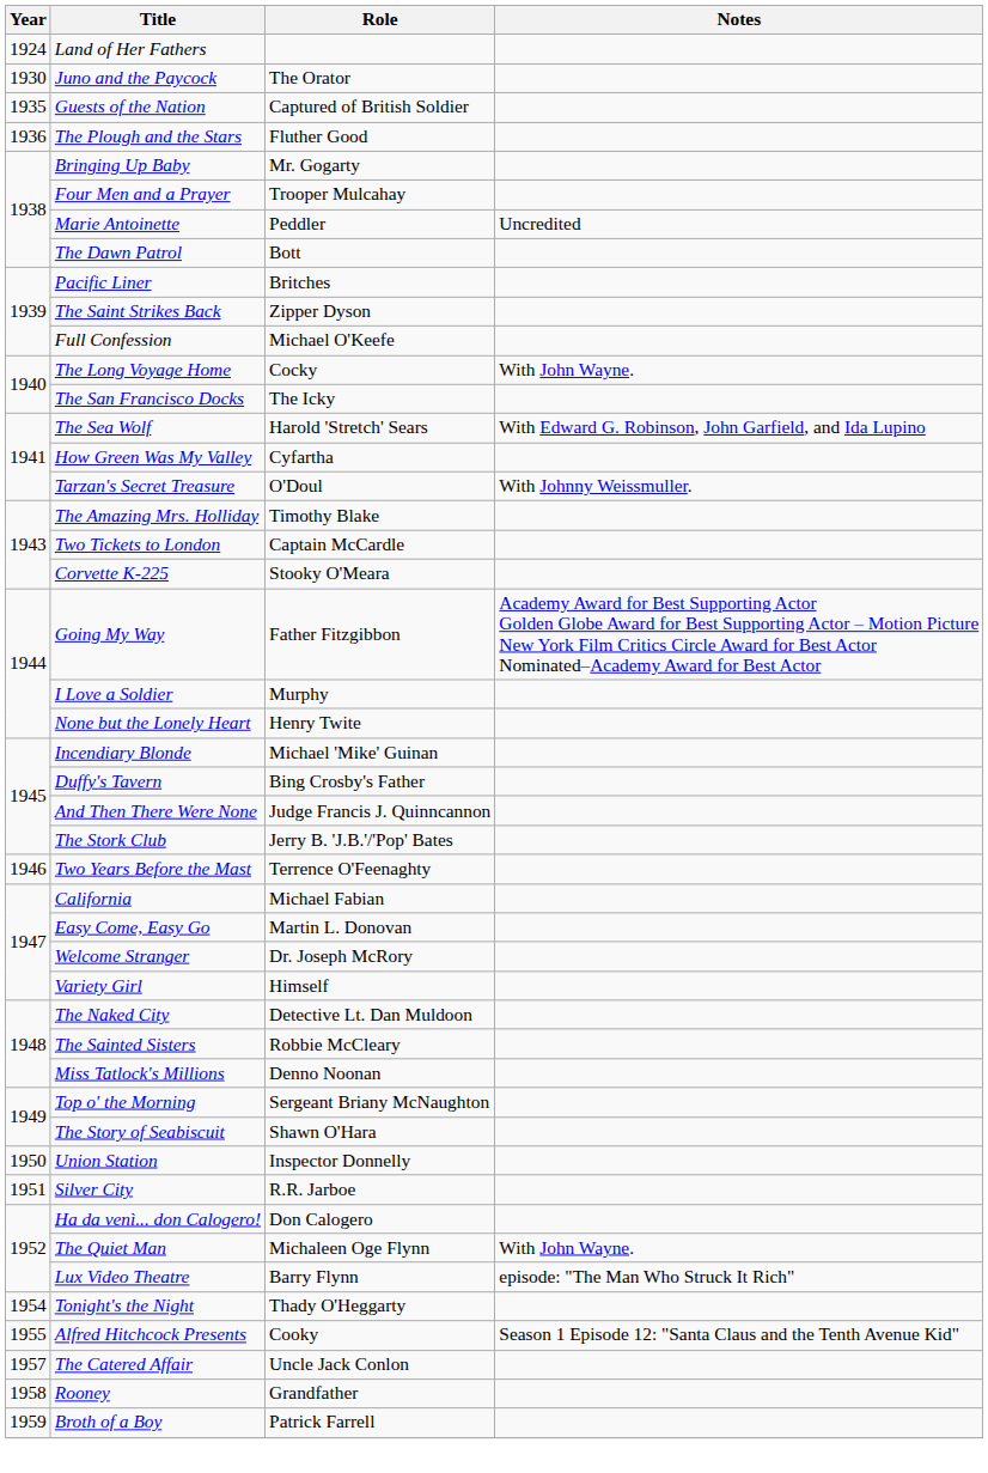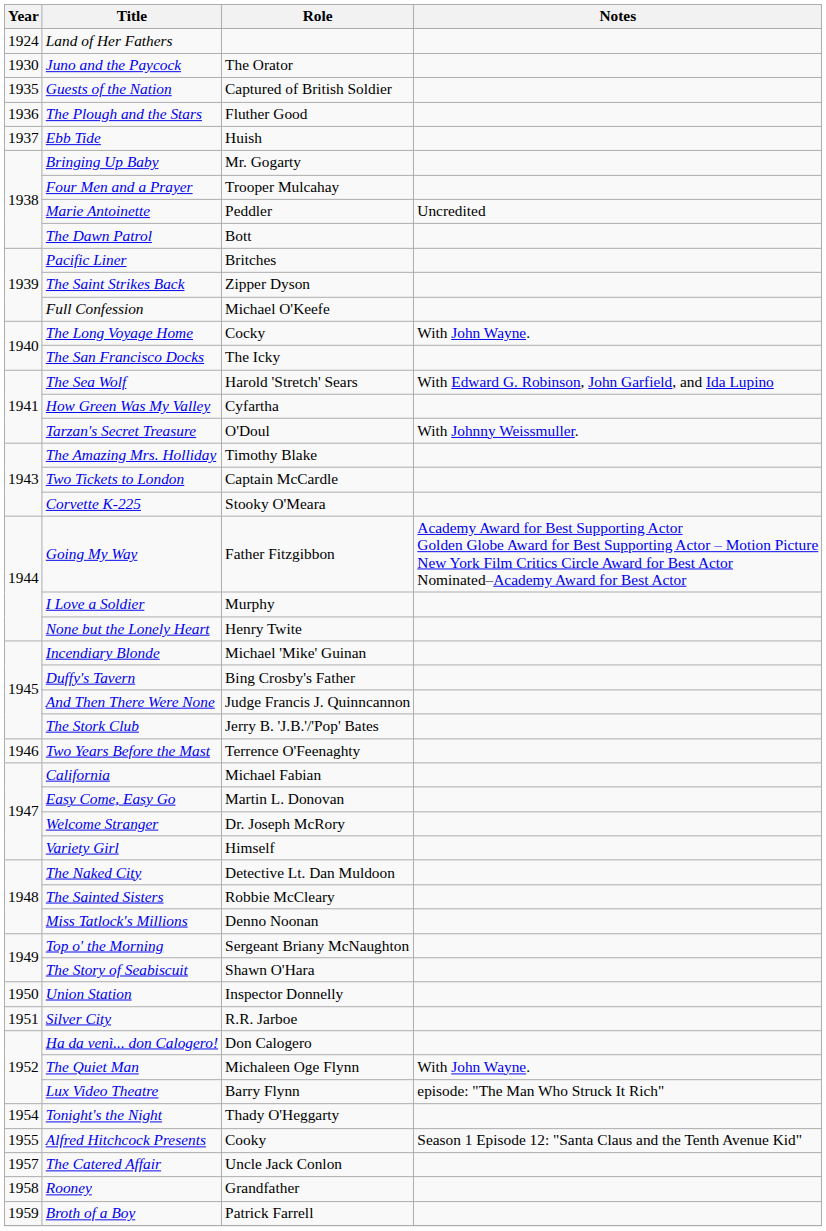 <table class="wikitable">
 <tr>
 <th>Year</th>
 <th>Title</th>
 <th>Role</th>
 <th>Notes</th>
 </tr>
 <tr>
 <td>1924</td>
 <td><em>Land of Her Fathers</em></td>
 <td></td>
 <td></td>
 </tr>
 <tr>
 <td>1930</td>
 <td><em><a href='#'>Juno and the Paycock</a></em></td>
 <td>The Orator</td>
 <td></td>
 </tr>
 <tr>
 <td>1935</td>
 <td><em><a href='#'>Guests of the Nation</a></em></td>
 <td>Captured of British Soldier</td>
 <td></td>
 </tr>
 <tr>
 <td>1936</td>
 <td><em><a href='#'>The Plough and the Stars</a></em></td>
 <td>Fluther Good</td>
+<td></td>
+</tr>
+<tr>
+<td>1937</td>
+<td><em><a href='#'>Ebb Tide</a></em></td>
+<td>Huish</td>
 <td></td>
 </tr>
 <tr>
 <td rowspan="4">1938</td>
 <td><em><a href='#'>Bringing Up Baby</a></em></td>
 <td>Mr. Gogarty</td>
 <td></td>
 </tr>
 <tr>
 <td><em><a href='#'>Four Men and a Prayer</a></em></td>
 <td>Trooper Mulcahay</td>
 <td></td>
 </tr>
 <tr>
 <td><em><a href='#'>Marie Antoinette</a></em></td>
 <td>Peddler</td>
 <td>Uncredited</td>
 </tr>
 <tr>
 <td><em><a href='#'>The Dawn Patrol</a></em></td>
 <td>Bott</td>
 <td></td>
 </tr>
 <tr>
 <td rowspan="3">1939</td>
 <td><em><a href='#'>Pacific Liner</a></em></td>
 <td>Britches</td>
 <td></td>
 </tr>
 <tr>
 <td><em><a href='#'>The Saint Strikes Back</a></em></td>
 <td>Zipper Dyson</td>
 <td></td>
 </tr>
 <tr>
 <td><em>Full Confession</em></td>
 <td>Michael O'Keefe</td>
 <td></td>
 </tr>
 <tr>
 <td rowspan="2">1940</td>
 <td><em><a href='#'>The Long Voyage Home</a></em></td>
 <td>Cocky</td>
 <td>With <a href='#'>John Wayne</a>.</td>
 </tr>
 <tr>
 <td><em><a href='#'>The San Francisco Docks</a></em></td>
 <td>The Icky</td>
 <td></td>
 </tr>
 <tr>
 <td rowspan="3">1941</td>
 <td><em><a href='#'>The Sea Wolf</a></em></td>
 <td>Harold 'Stretch' Sears</td>
 <td>With <a href='#'>Edward G. Robinson</a>, <a href='#'>John Garfield</a>, and <a href='#'>Ida Lupino</a></td>
 </tr>
 <tr>
 <td><em><a href='#'>How Green Was My Valley</a></em></td>
 <td>Cyfartha</td>
 <td></td>
 </tr>
 <tr>
 <td><em><a href='#'>Tarzan's Secret Treasure</a></em></td>
 <td>O'Doul</td>
 <td>With <a href='#'>Johnny Weissmuller</a>.</td>
 </tr>
 <tr>
 <td rowspan="3">1943</td>
 <td><em><a href='#'>The Amazing Mrs. Holliday</a></em></td>
 <td>Timothy Blake</td>
 <td></td>
 </tr>
 <tr>
 <td><em><a href='#'>Two Tickets to London</a></em></td>
 <td>Captain McCardle</td>
 <td></td>
 </tr>
 <tr>
 <td><em><a href='#'>Corvette K-225</a></em></td>
 <td>Stooky O'Meara</td>
 <td></td>
 </tr>
 <tr>
 <td rowspan="3">1944</td>
 <td><em><a href='#'>Going My Way</a></em></td>
 <td>Father Fitzgibbon</td>
 <td><a href='#'>Academy Award for Best Supporting Actor</a><br><a href='#'>Golden Globe Award for Best Supporting Actor – Motion Picture</a><br><a href='#'>New York Film Critics Circle Award for Best Actor</a><br>Nominated–<a href='#'>Academy Award for Best Actor</a></td>
 </tr>
 <tr>
 <td><em><a href='#'>I Love a Soldier</a></em></td>
 <td>Murphy</td>
 <td></td>
 </tr>
 <tr>
 <td><em><a href='#'>None but the Lonely Heart</a></em></td>
 <td>Henry Twite</td>
 <td></td>
 </tr>
 <tr>
 <td rowspan="4">1945</td>
 <td><em><a href='#'>Incendiary Blonde</a></em></td>
 <td>Michael 'Mike' Guinan</td>
 <td></td>
 </tr>
 <tr>
 <td><em><a href='#'>Duffy's Tavern</a></em></td>
 <td>Bing Crosby's Father</td>
 <td></td>
 </tr>
 <tr>
 <td><em><a href='#'>And Then There Were None</a></em></td>
 <td>Judge Francis J. Quinncannon</td>
 <td></td>
 </tr>
 <tr>
 <td><em><a href='#'>The Stork Club</a></em></td>
 <td>Jerry B. 'J.B.'/'Pop' Bates</td>
 <td></td>
 </tr>
 <tr>
 <td>1946</td>
 <td><em><a href='#'>Two Years Before the Mast</a></em></td>
 <td>Terrence O'Feenaghty</td>
 <td></td>
 </tr>
 <tr>
 <td rowspan="4">1947</td>
 <td><em><a href='#'>California</a></em></td>
 <td>Michael Fabian</td>
 <td></td>
 </tr>
 <tr>
 <td><em><a href='#'>Easy Come, Easy Go</a></em></td>
 <td>Martin L. Donovan</td>
 <td></td>
 </tr>
 <tr>
 <td><em><a href='#'>Welcome Stranger</a></em></td>
 <td>Dr. Joseph McRory</td>
 <td></td>
 </tr>
 <tr>
 <td><em><a href='#'>Variety Girl</a></em></td>
 <td>Himself</td>
 <td></td>
 </tr>
 <tr>
 <td rowspan="3">1948</td>
 <td><em><a href='#'>The Naked City</a></em></td>
 <td>Detective Lt. Dan Muldoon</td>
 <td></td>
 </tr>
 <tr>
 <td><em><a href='#'>The Sainted Sisters</a></em></td>
 <td>Robbie McCleary</td>
 <td></td>
 </tr>
 <tr>
 <td><em><a href='#'>Miss Tatlock's Millions</a></em></td>
 <td>Denno Noonan</td>
 <td></td>
 </tr>
 <tr>
 <td rowspan="2">1949</td>
 <td><em><a href='#'>Top o' the Morning</a></em></td>
 <td>Sergeant Briany McNaughton</td>
 <td></td>
 </tr>
 <tr>
 <td><em><a href='#'>The Story of Seabiscuit</a></em></td>
 <td>Shawn O'Hara</td>
 <td></td>
 </tr>
 <tr>
 <td>1950</td>
 <td><em><a href='#'>Union Station</a></em></td>
 <td>Inspector Donnelly</td>
 <td></td>
 </tr>
 <tr>
 <td>1951</td>
 <td><em><a href='#'>Silver City</a></em></td>
 <td>R.R. Jarboe</td>
 <td></td>
 </tr>
 <tr>
 <td rowspan="3">1952</td>
 <td><em><a href='#'>Ha da venì... don Calogero!</a></em></td>
 <td>Don Calogero</td>
 <td></td>
 </tr>
 <tr>
 <td><em><a href='#'>The Quiet Man</a></em></td>
 <td>Michaleen Oge Flynn</td>
 <td>With <a href='#'>John Wayne</a>.</td>
 </tr>
 <tr>
 <td><em><a href='#'>Lux Video Theatre</a></em></td>
 <td>Barry Flynn</td>
 <td>episode: "The Man Who Struck It Rich"</td>
 </tr>
 <tr>
 <td>1954</td>
 <td><em><a href='#'>Tonight's the Night</a></em></td>
 <td>Thady O'Heggarty</td>
 <td></td>
 </tr>
 <tr>
 <td>1955</td>
 <td><em><a href='#'>Alfred Hitchcock Presents</a></em></td>
 <td>Cooky</td>
 <td>Season 1 Episode 12: "Santa Claus and the Tenth Avenue Kid"</td>
 </tr>
 <tr>
 <td>1957</td>
 <td><em><a href='#'>The Catered Affair</a></em></td>
 <td>Uncle Jack Conlon</td>
 <td></td>
 </tr>
 <tr>
 <td>1958</td>
 <td><em><a href='#'>Rooney</a></em></td>
 <td>Grandfather</td>
 <td></td>
 </tr>
 <tr>
 <td>1959</td>
 <td><em><a href='#'>Broth of a Boy</a></em></td>
 <td>Patrick Farrell</td>
 <td></td>
 </tr>
 <tr>
 </tr>
 </table>
